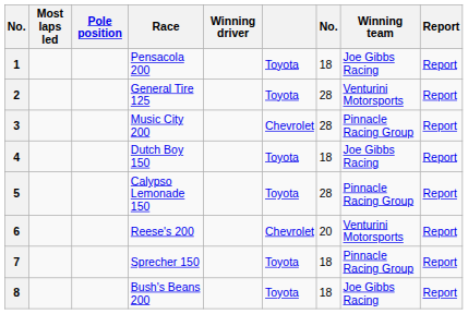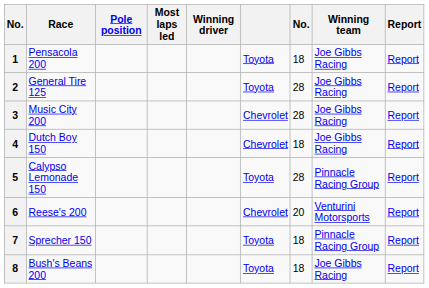 <table class="wikitable" style="font-size:95%">
 <tr>
 <th>No.</th>
+<th>Race</th>
+<th><a href='#'>Pole position</a></th>
 <th>Most laps led</th>
-<th><a href='#'>Pole position</a></th>
-<th>Race</th>
 <th>Winning driver</th>
 <th></th>
 <th>No.</th>
 <th>Winning team</th>
 <th>Report</th>
 </tr>
 <tr>
 <th>1</th>
+<td><a href='#'>Pensacola 200</a></td>
 <td></td>
 <td></td>
-<td><a href='#'>Pensacola 200</a></td>
 <td></td>
 <td><a href='#'>Toyota</a></td>
 <td>18</td>
 <td><a href='#'>Joe Gibbs Racing</a></td>
 <td><a href='#'>Report</a></td>
 </tr>
 <tr>
 <th>2</th>
+<td><a href='#'>General Tire 125</a></td>
 <td></td>
 <td></td>
-<td><a href='#'>General Tire 125</a></td>
 <td></td>
 <td><a href='#'>Toyota</a></td>
 <td>28</td>
-<td><a href='#'>Venturini Motorsports</a></td>
+<td><a href='#'>Joe Gibbs Racing</a></td>
 <td><a href='#'>Report</a></td>
 </tr>
 <tr>
 <th>3</th>
+<td><a href='#'>Music City 200</a></td>
 <td></td>
 <td></td>
-<td><a href='#'>Music City 200</a></td>
 <td></td>
 <td><a href='#'>Chevrolet</a></td>
 <td>28</td>
-<td><a href='#'>Pinnacle Racing Group</a></td>
+<td><a href='#'>Joe Gibbs Racing</a></td>
 <td><a href='#'>Report</a></td>
 </tr>
 <tr>
 <th>4</th>
+<td><a href='#'>Dutch Boy 150</a></td>
 <td></td>
 <td></td>
-<td><a href='#'>Dutch Boy 150</a></td>
 <td></td>
-<td><a href='#'>Toyota</a></td>
+<td><a href='#'>Chevrolet</a></td>
 <td>18</td>
 <td><a href='#'>Joe Gibbs Racing</a></td>
 <td><a href='#'>Report</a></td>
 </tr>
 <tr>
 <th>5</th>
+<td><a href='#'>Calypso Lemonade 150</a></td>
 <td></td>
 <td></td>
-<td><a href='#'>Calypso Lemonade 150</a></td>
 <td></td>
 <td><a href='#'>Toyota</a></td>
 <td>28</td>
 <td><a href='#'>Pinnacle Racing Group</a></td>
 <td><a href='#'>Report</a></td>
 </tr>
 <tr>
 <th>6</th>
+<td><a href='#'>Reese's 200</a></td>
 <td></td>
 <td></td>
-<td><a href='#'>Reese's 200</a></td>
 <td></td>
 <td><a href='#'>Chevrolet</a></td>
 <td>20</td>
 <td><a href='#'>Venturini Motorsports</a></td>
 <td><a href='#'>Report</a></td>
 </tr>
 <tr>
 <th>7</th>
+<td><a href='#'>Sprecher 150</a></td>
 <td></td>
 <td></td>
-<td><a href='#'>Sprecher 150</a></td>
 <td></td>
 <td><a href='#'>Toyota</a></td>
 <td>18</td>
 <td><a href='#'>Pinnacle Racing Group</a></td>
 <td><a href='#'>Report</a></td>
 </tr>
 <tr>
 <th>8</th>
+<td><a href='#'>Bush's Beans 200</a></td>
 <td></td>
 <td></td>
-<td><a href='#'>Bush's Beans 200</a></td>
 <td></td>
 <td><a href='#'>Toyota</a></td>
 <td>18</td>
 <td><a href='#'>Joe Gibbs Racing</a></td>
 <td><a href='#'>Report</a></td>
 </tr>
 </table>
